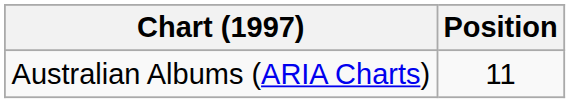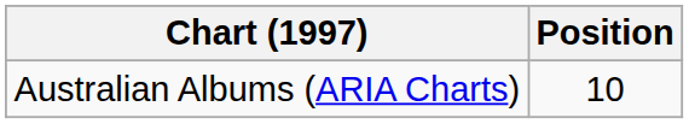 <table class="wikitable">
 <tr>
 <th>Chart (1997)</th>
 <th>Position</th>
 </tr>
 <tr>
 <td>Australian Albums (<a href='#'>ARIA Charts</a>) </td>
-<td align="center">11</td>
+<td align="center">10</td>
 </tr>
 </table>
